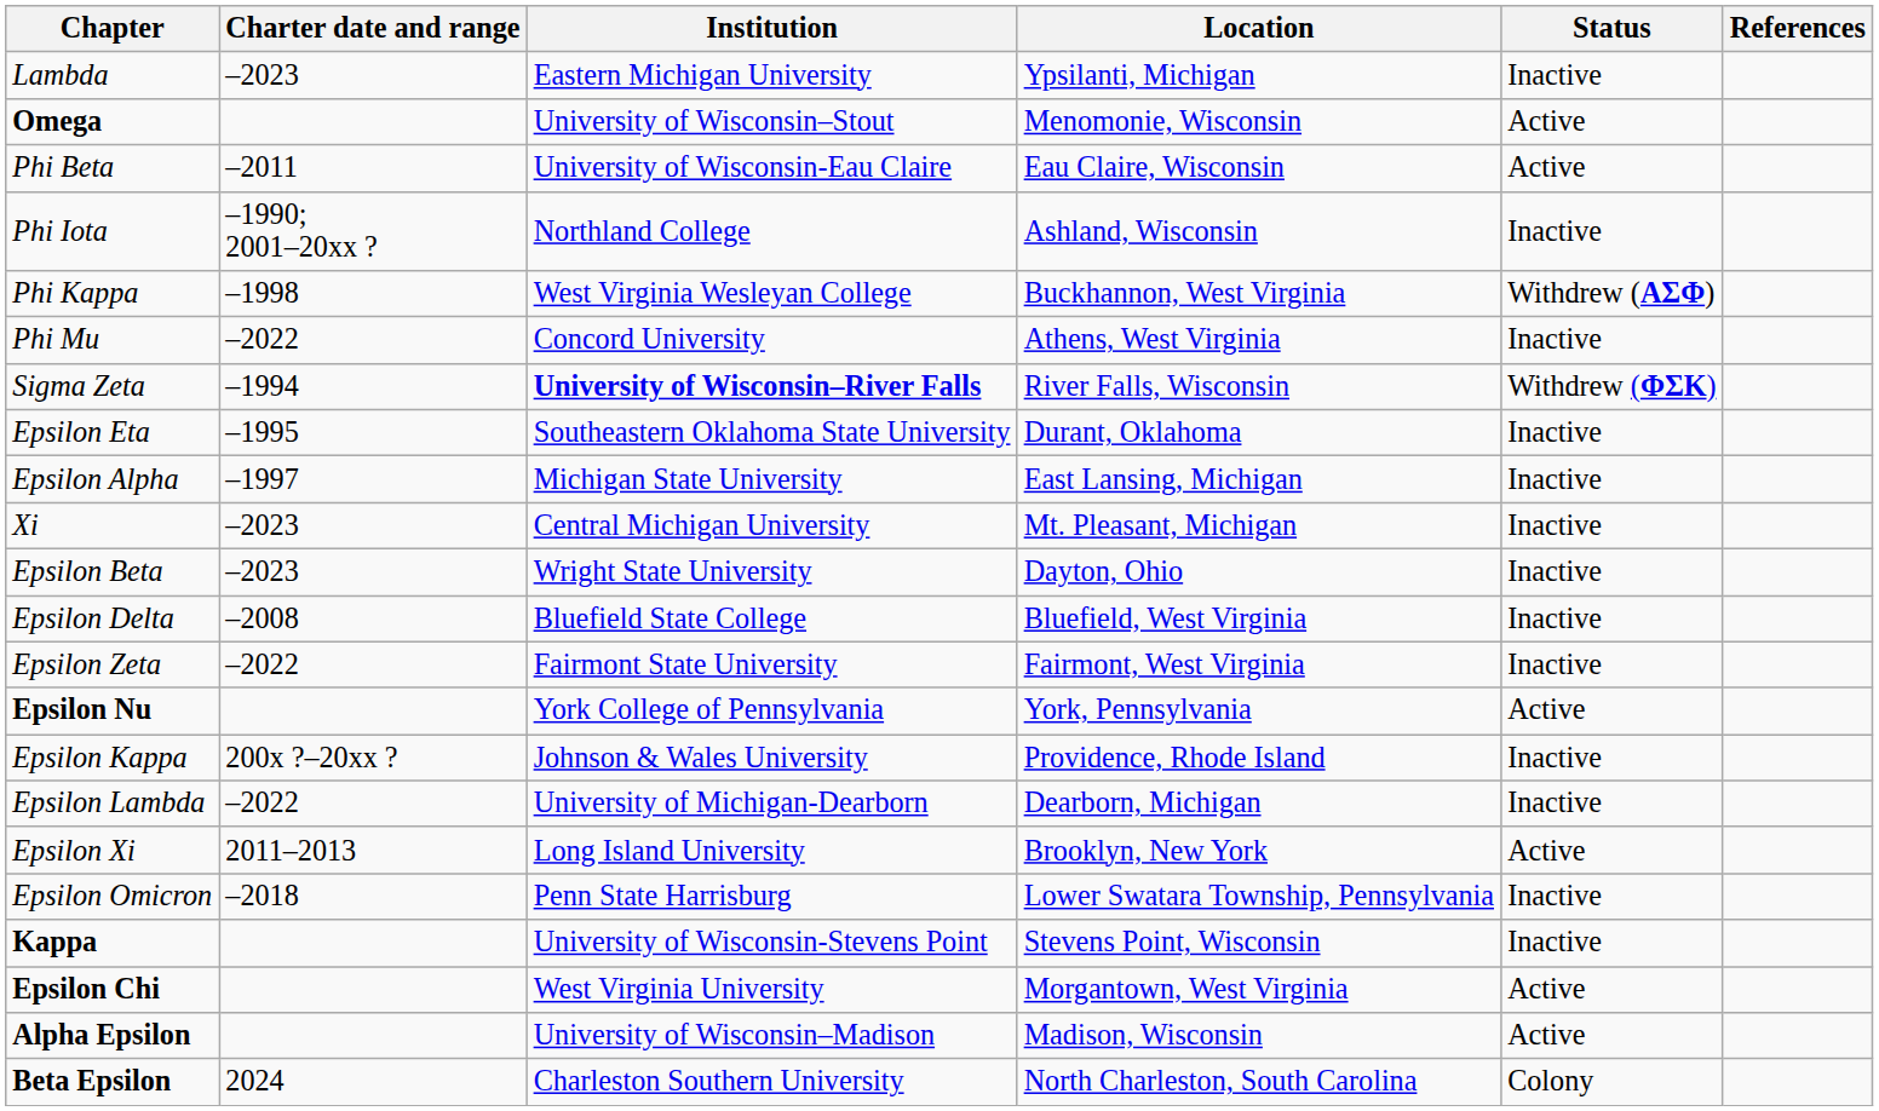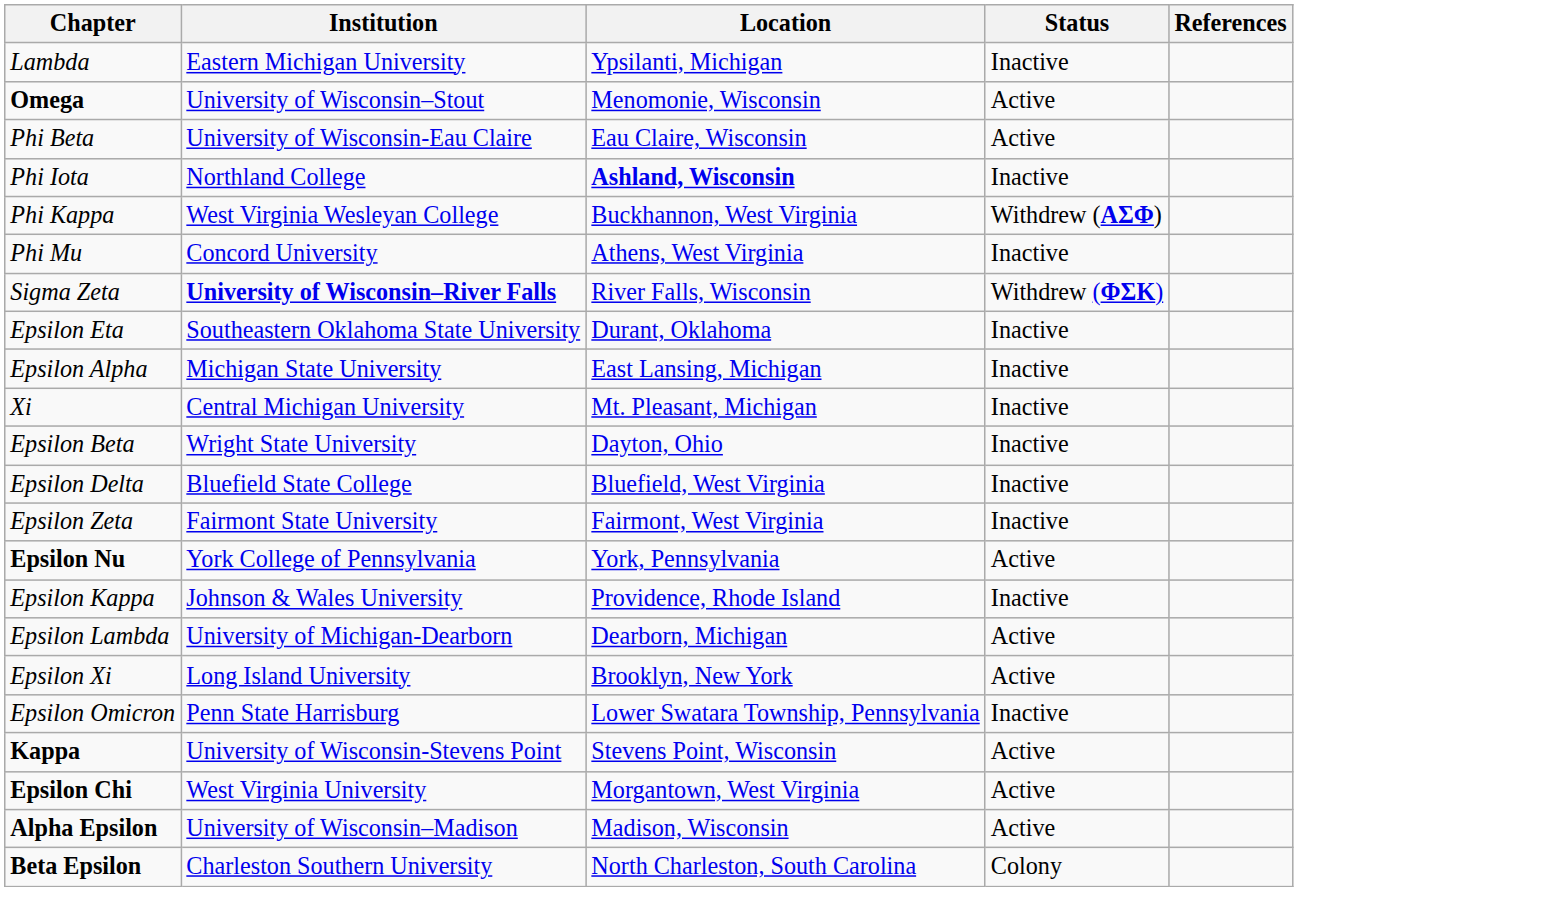 <table class="wikitable sortable">
 <tr>
 <th>Chapter</th>
-<th>Charter date and range</th>
 <th>Institution</th>
 <th>Location</th>
 <th>Status</th>
 <th>References</th>
 </tr>
 <tr>
 <td><em>Lambda</em></td>
-<td>–2023</td>
 <td><a href='#'>Eastern Michigan University</a></td>
 <td><a href='#'>Ypsilanti, Michigan</a></td>
 <td>Inactive</td>
 <td></td>
 </tr>
 <tr>
 <td><strong>Omega</strong></td>
-<td></td>
 <td><a href='#'>University of Wisconsin–Stout</a></td>
 <td><a href='#'>Menomonie, Wisconsin</a></td>
 <td>Active</td>
 <td></td>
 </tr>
 <tr>
 <td><em>Phi Beta</em></td>
-<td>–2011</td>
 <td><a href='#'>University of Wisconsin-Eau Claire</a></td>
 <td><a href='#'>Eau Claire, Wisconsin</a></td>
 <td>Active</td>
 <td></td>
 </tr>
 <tr>
 <td><em>Phi Iota</em></td>
-<td>–1990;<br>2001–20xx ?</td>
 <td><a href='#'>Northland College</a></td>
-<td><a href='#'>Ashland, Wisconsin</a></td>
+<td><strong><a href='#'>Ashland, Wisconsin</a></strong></td>
 <td>Inactive</td>
 <td></td>
 </tr>
 <tr>
 <td><em>Phi Kappa</em></td>
-<td>–1998</td>
 <td><a href='#'>West Virginia Wesleyan College</a></td>
 <td><a href='#'>Buckhannon, West Virginia</a></td>
 <td>Withdrew (<a href='#'><strong>ΑΣΦ</strong></a>)</td>
 <td></td>
 </tr>
 <tr>
 <td><em>Phi Mu</em></td>
-<td>–2022</td>
 <td><a href='#'>Concord University</a></td>
 <td><a href='#'>Athens, West Virginia</a></td>
 <td>Inactive</td>
 <td></td>
 </tr>
 <tr>
 <td><em>Sigma Zeta</em></td>
-<td>–1994</td>
 <td><strong><a href='#'>University of Wisconsin–River Falls</a></strong></td>
 <td><a href='#'>River Falls, Wisconsin</a></td>
 <td>Withdrew <a href='#'>(<strong>ΦΣΚ</strong>)</a></td>
 <td></td>
 </tr>
 <tr>
 <td><em>Epsilon Eta</em></td>
-<td>–1995</td>
 <td><a href='#'>Southeastern Oklahoma State University</a></td>
 <td><a href='#'>Durant, Oklahoma</a></td>
 <td>Inactive</td>
 <td></td>
 </tr>
 <tr>
 <td><em>Epsilon Alpha</em></td>
-<td>–1997</td>
 <td><a href='#'>Michigan State University</a></td>
 <td><a href='#'>East Lansing, Michigan</a></td>
 <td>Inactive</td>
 <td></td>
 </tr>
 <tr>
 <td><em>Xi</em></td>
-<td>–2023</td>
 <td><a href='#'>Central Michigan University</a></td>
 <td><a href='#'>Mt. Pleasant, Michigan</a></td>
 <td>Inactive</td>
 <td></td>
 </tr>
 <tr>
 <td><em>Epsilon Beta</em></td>
-<td>–2023</td>
 <td><a href='#'>Wright State University</a></td>
 <td><a href='#'>Dayton, Ohio</a></td>
 <td>Inactive</td>
 <td></td>
 </tr>
 <tr>
 <td><em>Epsilon Delta</em></td>
-<td>–2008</td>
 <td><a href='#'>Bluefield State College</a></td>
 <td><a href='#'>Bluefield, West Virginia</a></td>
 <td>Inactive</td>
 <td></td>
 </tr>
 <tr>
 <td><em>Epsilon Zeta</em></td>
-<td>–2022</td>
 <td><a href='#'>Fairmont State University</a></td>
 <td><a href='#'>Fairmont, West Virginia</a></td>
 <td>Inactive</td>
 <td></td>
 </tr>
 <tr>
 <td><strong>Epsilon Nu</strong></td>
-<td></td>
 <td><a href='#'>York College of Pennsylvania</a></td>
 <td><a href='#'>York, Pennsylvania</a></td>
 <td>Active</td>
 <td></td>
 </tr>
 <tr>
 <td><em>Epsilon Kappa</em></td>
-<td>200x ?–20xx ?</td>
 <td><a href='#'>Johnson & Wales University</a></td>
 <td><a href='#'>Providence, Rhode Island</a></td>
 <td>Inactive</td>
 <td></td>
 </tr>
 <tr>
 <td><em>Epsilon Lambda</em></td>
-<td>–2022</td>
 <td><a href='#'>University of Michigan-Dearborn</a></td>
 <td><a href='#'>Dearborn, Michigan</a></td>
-<td>Inactive</td>
+<td>Active</td>
 <td></td>
 </tr>
 <tr>
 <td><em>Epsilon Xi</em></td>
-<td>2011–2013</td>
 <td><a href='#'>Long Island University</a></td>
 <td><a href='#'>Brooklyn, New York</a></td>
 <td>Active</td>
 <td></td>
 </tr>
 <tr>
 <td><em>Epsilon Omicron</em></td>
-<td>–2018</td>
 <td><a href='#'>Penn State Harrisburg</a></td>
 <td><a href='#'>Lower Swatara Township, Pennsylvania</a></td>
 <td>Inactive</td>
 <td></td>
 </tr>
 <tr>
 <td><strong>Kappa</strong></td>
-<td></td>
 <td><a href='#'>University of Wisconsin-Stevens Point</a></td>
 <td><a href='#'>Stevens Point, Wisconsin</a></td>
-<td>Inactive</td>
+<td>Active</td>
 <td></td>
 </tr>
 <tr>
 <td><strong>Epsilon Chi</strong></td>
-<td></td>
 <td><a href='#'>West Virginia University</a></td>
 <td><a href='#'>Morgantown, West Virginia</a></td>
 <td>Active</td>
 <td></td>
 </tr>
 <tr>
 <td><strong>Alpha Epsilon</strong></td>
-<td></td>
 <td><a href='#'>University of Wisconsin–Madison</a></td>
 <td><a href='#'>Madison, Wisconsin</a></td>
 <td>Active</td>
 <td></td>
 </tr>
 <tr>
 <td><strong>Beta Epsilon</strong></td>
-<td>2024</td>
 <td><a href='#'>Charleston Southern University</a></td>
 <td><a href='#'>North Charleston, South Carolina</a></td>
 <td>Colony</td>
 <td></td>
 </tr>
 </table>
